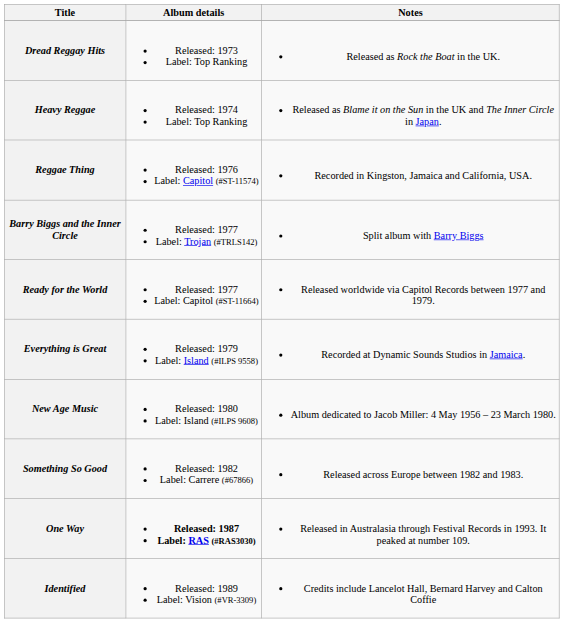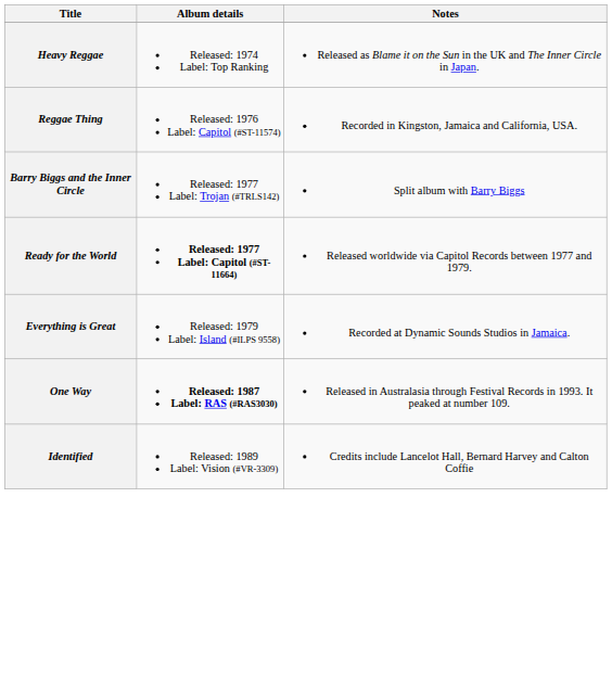 <table class="wikitable plainrowheaders" style="text-align:center;">
 <tr>
 <th style="width:15em;">Title</th>
 <th style="width:16em;">Album details</th>
 <th style="width:40em;">Notes</th>
 </tr>
 <tr>
-</tr>
-<tr>
-<th scope="row"><em>Dread Reggay Hits</em></th>
-<td><br><ul><li>Released: 1973</li><li>Label: Top Ranking</li></ul></td>
-<td><br><ul><li>Released as <em>Rock the Boat</em> in the UK.</li></ul></td>
 </tr>
 <tr>
 <th scope="row"><em>Heavy Reggae</em></th>
 <td><br><ul><li>Released: 1974</li><li>Label: Top Ranking</li></ul></td>
 <td><br><ul><li>Released as <em>Blame it on the Sun</em> in the UK and <em>The Inner Circle</em> in <a href='#'>Japan</a>.</li></ul></td>
 </tr>
 <tr>
 <th scope="row"><em>Reggae Thing</em></th>
 <td><br><ul><li>Released: 1976</li><li>Label: <a href='#'>Capitol</a> <small>(#ST-11574)</small></li></ul></td>
 <td><br><ul><li>Recorded in Kingston, Jamaica and California, USA.</li></ul></td>
 </tr>
 <tr>
 <th scope="row"><em>Barry Biggs and the Inner Circle</em></th>
 <td><br><ul><li>Released: 1977</li><li>Label: <a href='#'>Trojan</a> <small>(#TRLS142)</small></li></ul></td>
 <td><br><ul><li>Split album with <a href='#'>Barry Biggs</a></li></ul></td>
 </tr>
 <tr>
 <th scope="row"><em>Ready for the World</em></th>
-<td><br><ul><li>Released: 1977</li><li>Label: Capitol <small>(#ST-11664)</small></li></ul></td>
+<td><strong><br><ul><li>Released: 1977</li><li>Label: Capitol <small>(#ST-11664)</small></li></ul></strong></td>
 <td><br><ul><li>Released worldwide via Capitol Records between 1977 and 1979.</li></ul></td>
 </tr>
 <tr>
 <th scope="row"><em>Everything is Great</em></th>
 <td><br><ul><li>Released: 1979</li><li>Label: <a href='#'>Island</a> <small>(#ILPS 9558)</small></li></ul></td>
 <td><br><ul><li>Recorded at Dynamic Sounds Studios in <a href='#'>Jamaica</a>.</li></ul></td>
-</tr>
-<tr>
-<th scope="row"><em>New Age Music</em></th>
-<td><br><ul><li>Released: 1980</li><li>Label: Island <small>(#ILPS 9608)</small></li></ul></td>
-<td><br><ul><li>Album dedicated to Jacob Miller: 4 May 1956 – 23 March 1980.</li></ul></td>
-</tr>
-<tr>
-<th scope="row"><em>Something So Good</em></th>
-<td><br><ul><li>Released: 1982</li><li>Label: Carrere <small>(#67866)</small></li></ul></td>
-<td><br><ul><li>Released across Europe between 1982 and 1983.</li></ul></td>
 </tr>
 <tr>
 <th scope="row"><em>One Way</em></th>
 <td><strong><br><ul><li>Released: 1987</li><li>Label: <a href='#'>RAS</a> <small>(#RAS3030)</small></li></ul></strong></td>
 <td><br><ul><li>Released in Australasia through Festival Records in 1993. It peaked at number 109.</li></ul></td>
 </tr>
 <tr>
 <th scope="row"><em>Identified</em></th>
 <td><br><ul><li>Released: 1989</li><li>Label: Vision <small>(#VR-3309)</small></li></ul></td>
 <td><br><ul><li>Credits include Lancelot Hall, Bernard Harvey and Calton Coffie</li></ul></td>
 </tr>
 </table>
